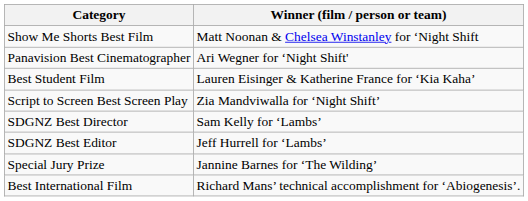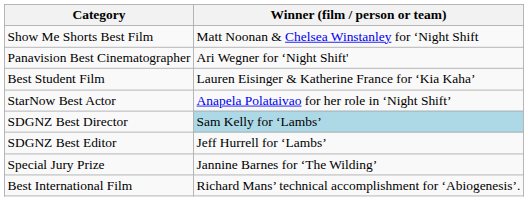 <table class="wikitable">
 <tr>
 <th>Category</th>
 <th>Winner (film / person or team)</th>
 </tr>
 <tr>
 <td>Show Me Shorts Best Film</td>
 <td>Matt Noonan & <a href='#'>Chelsea Winstanley</a> for ‘Night Shift</td>
 </tr>
 <tr>
 <td>Panavision Best Cinematographer</td>
 <td>Ari Wegner for ‘Night Shift'</td>
 </tr>
 <tr>
 <td>Best Student Film</td>
 <td>Lauren Eisinger & Katherine France for ‘Kia Kaha’</td>
 </tr>
 <tr>
-<td>Script to Screen Best Screen Play</td>
-<td>Zia Mandviwalla for ‘Night Shift’</td>
+<td>StarNow Best Actor</td>
+<td><a href='#'>Anapela Polataivao</a> for her role in ‘Night Shift’</td>
 </tr>
 <tr>
 <td>SDGNZ Best Director</td>
-<td>Sam Kelly for ‘Lambs’</td>
+<td style="background: lightblue;">Sam Kelly for ‘Lambs’</td>
 </tr>
 <tr>
 <td>SDGNZ Best Editor</td>
 <td>Jeff Hurrell for ‘Lambs’</td>
 </tr>
 <tr>
 <td>Special Jury Prize</td>
 <td>Jannine Barnes for ‘The Wilding’</td>
 </tr>
 <tr>
 <td>Best International Film</td>
 <td>Richard Mans’ technical accomplishment for ‘Abiogenesis’.</td>
 </tr>
 </table>
